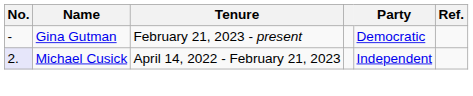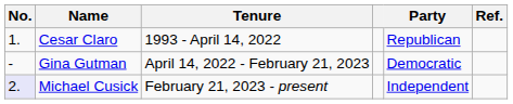 <table class="wikitable">
 <tr>
 <th>No.</th>
 <th>Name</th>
 <th>Tenure</th>
 <th class=unsortable> </th>
 <th style="border-left-style:hidden;padding:0.1em 0em">Party</th>
 <th>Ref.</th>
 </tr>
 <tr>
+<td>1.</td>
+<td><a href='#'>Cesar Claro</a></td>
+<td>1993 - April 14, 2022</td>
+<td bgcolor=></td>
+<td><a href='#'>Republican</a></td>
+<td></td>
+</tr>
+<tr>
 <td>-</td>
 <td><a href='#'>Gina Gutman</a></td>
-<td>February 21, 2023 - <em>present</em></td>
+<td>April 14, 2022 - February 21, 2023</td>
 <td bgcolor=></td>
 <td><a href='#'>Democratic</a></td>
 <td></td>
 </tr>
 <tr>
 <td style="background: lavender;">2.</td>
 <td><a href='#'>Michael Cusick</a></td>
-<td>April 14, 2022 - February 21, 2023</td>
+<td>February 21, 2023 - <em>present</em></td>
 <td bgcolor=></td>
 <td><a href='#'>Independent</a></td>
 <td></td>
 </tr>
 </table>
